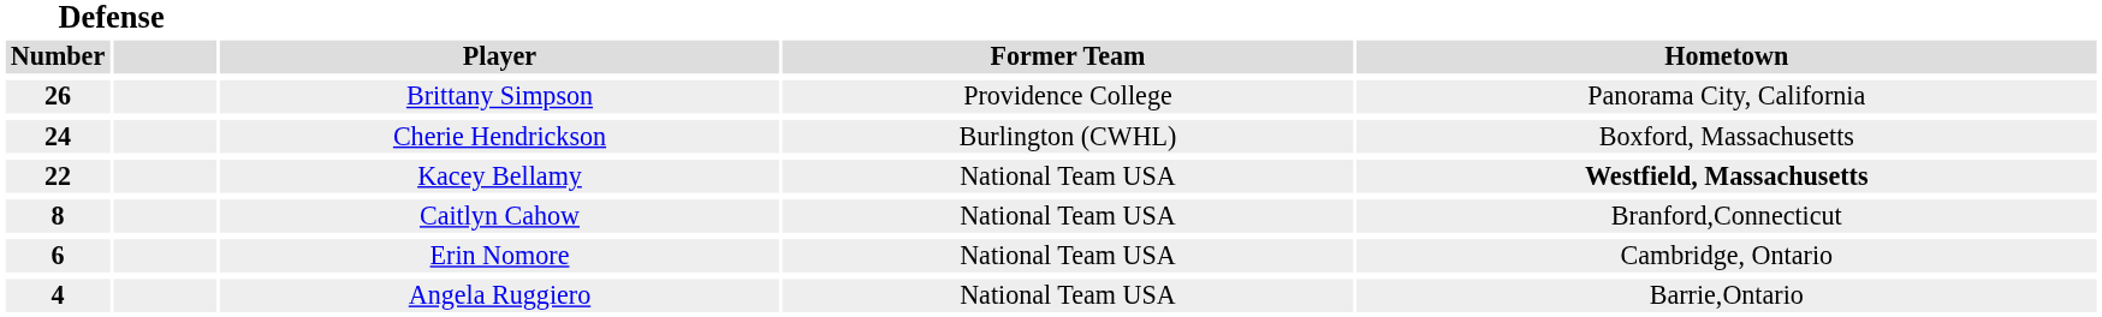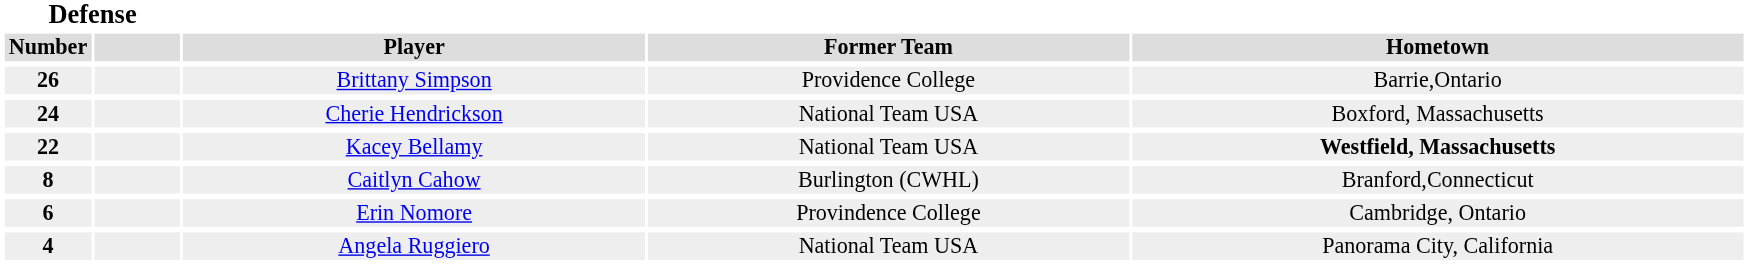 <table width=100%>
 <tr>
 <th colspan=2><big>Defense</big></th>
 </tr>
 <tr bgcolor="#dddddd">
 <th width=5%>Number</th>
 <th width=5%></th>
 <th !width=10%>Player</th>
 <th !width=10%>Former Team</th>
 <th !width=10%>Hometown</th>
 </tr>
 <tr>
 </tr>
 <tr bgcolor="#eeeeee">
 <td align=center><strong>26</strong></td>
 <td align=center></td>
 <td align=center><a href='#'>Brittany Simpson</a></td>
 <td align=center>Providence College</td>
-<td align=center>Panorama City, California</td>
+<td align=center>Barrie,Ontario</td>
 </tr>
 <tr>
 </tr>
 <tr bgcolor="#eeeeee">
 <td align=center><strong>24</strong></td>
 <td align=center></td>
 <td align=center><a href='#'>Cherie Hendrickson</a></td>
-<td align=center>Burlington (CWHL)</td>
+<td align=center>National Team USA</td>
 <td align=center>Boxford, Massachusetts</td>
 </tr>
 <tr>
 </tr>
 <tr bgcolor="#eeeeee">
 <td align=center><strong>22</strong></td>
 <td align=center></td>
 <td align=center><a href='#'>Kacey Bellamy</a></td>
 <td align=center>National Team USA</td>
 <td align=center><strong>Westfield, Massachusetts</strong></td>
 </tr>
 <tr>
 </tr>
 <tr bgcolor="#eeeeee">
 <td align=center><strong>8</strong></td>
 <td align=center></td>
 <td align=center><a href='#'>Caitlyn Cahow</a></td>
-<td align=center>National Team USA</td>
+<td align=center>Burlington (CWHL)</td>
 <td align=center>Branford,Connecticut</td>
 </tr>
 <tr>
 </tr>
 <tr bgcolor="#eeeeee">
 <td align=center><strong>6</strong></td>
 <td align=center></td>
 <td align=center><a href='#'>Erin Nomore</a></td>
-<td align=center>National Team USA</td>
+<td align=center>Provindence College</td>
 <td align=center>Cambridge, Ontario</td>
 </tr>
 <tr>
 </tr>
 <tr bgcolor="#eeeeee">
 <td align=center><strong>4</strong></td>
 <td align=center></td>
 <td align=center><a href='#'>Angela Ruggiero</a></td>
 <td align=center>National Team USA</td>
-<td align=center>Barrie,Ontario</td>
+<td align=center>Panorama City, California</td>
 </tr>
 <tr>
 </tr>
 </table>
